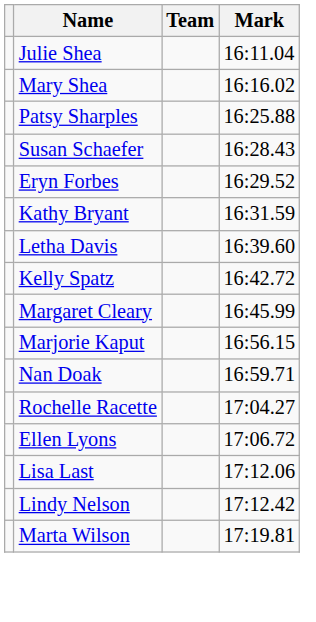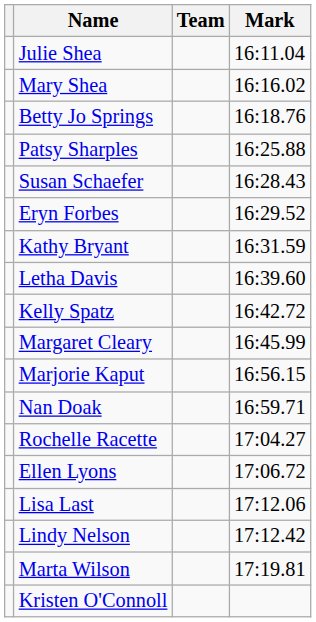 <table class=wikitable>
 <tr>
 <th></th>
 <th>Name</th>
 <th>Team</th>
 <th>Mark</th>
 </tr>
 <tr>
 <td></td>
 <td><a href='#'>Julie Shea</a></td>
 <td></td>
 <td>16:11.04</td>
 </tr>
 <tr>
 <td></td>
 <td><a href='#'>Mary Shea</a></td>
 <td></td>
 <td>16:16.02</td>
+</tr>
+<tr>
+<td></td>
+<td><a href='#'>Betty Jo Springs</a></td>
+<td></td>
+<td>16:18.76</td>
 </tr>
 <tr>
 <td></td>
 <td><a href='#'>Patsy Sharples</a></td>
 <td></td>
 <td>16:25.88</td>
 </tr>
 <tr>
 <td></td>
 <td><a href='#'>Susan Schaefer</a></td>
 <td></td>
 <td>16:28.43</td>
 </tr>
 <tr>
 <td></td>
 <td><a href='#'>Eryn Forbes</a></td>
 <td></td>
 <td>16:29.52</td>
 </tr>
 <tr>
 <td></td>
 <td><a href='#'>Kathy Bryant</a></td>
 <td></td>
 <td>16:31.59</td>
 </tr>
 <tr>
 <td></td>
 <td><a href='#'>Letha Davis</a></td>
 <td></td>
 <td>16:39.60</td>
 </tr>
 <tr>
 <td></td>
 <td><a href='#'>Kelly Spatz</a></td>
 <td></td>
 <td>16:42.72</td>
 </tr>
 <tr>
 <td></td>
 <td><a href='#'>Margaret Cleary</a></td>
 <td></td>
 <td>16:45.99</td>
 </tr>
 <tr>
 <td></td>
 <td><a href='#'>Marjorie Kaput</a></td>
 <td></td>
 <td>16:56.15</td>
 </tr>
 <tr>
 <td></td>
 <td><a href='#'>Nan Doak</a></td>
 <td></td>
 <td>16:59.71</td>
 </tr>
 <tr>
 <td></td>
 <td><a href='#'>Rochelle Racette</a></td>
 <td></td>
 <td>17:04.27</td>
 </tr>
 <tr>
 <td></td>
 <td><a href='#'>Ellen Lyons</a></td>
 <td></td>
 <td>17:06.72</td>
 </tr>
 <tr>
 <td></td>
 <td><a href='#'>Lisa Last</a></td>
 <td></td>
 <td>17:12.06</td>
 </tr>
 <tr>
 <td></td>
 <td><a href='#'>Lindy Nelson</a></td>
 <td></td>
 <td>17:12.42</td>
 </tr>
 <tr>
 <td></td>
 <td><a href='#'>Marta Wilson</a></td>
 <td></td>
 <td>17:19.81</td>
 </tr>
+<tr>
+<td></td>
+<td><a href='#'>Kristen O'Connoll</a></td>
+<td></td>
+<td></td>
+</tr>
 </table>
